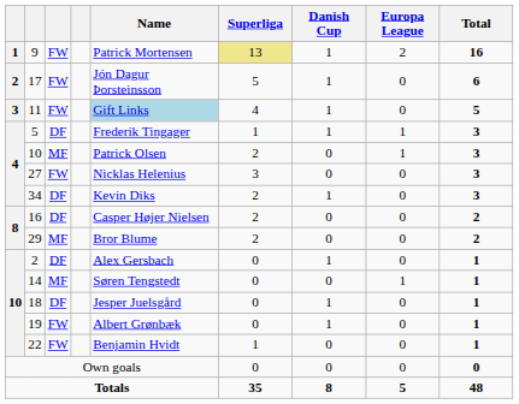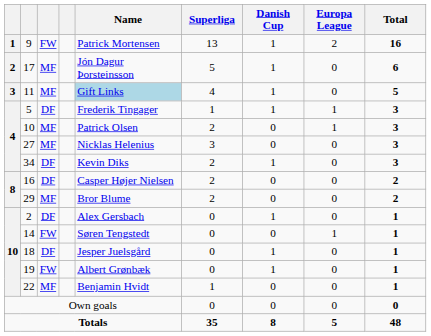 <table class="wikitable" style="text-align:center">
 <tr>
 <th width=15></th>
 <th width=15></th>
 <th width=15></th>
 <th width=15></th>
 <th width=145>Name</th>
 <th width=80><a href='#'>Superliga</a></th>
 <th width=80><a href='#'>Danish Cup</a></th>
 <th width=80><a href='#'>Europa League</a></th>
 <th width=80>Total</th>
 </tr>
 <tr>
 <th rowspan=1>1</th>
 <td>9</td>
 <td><a href='#'>FW</a></td>
 <td></td>
 <td align=left><a href='#'>Patrick Mortensen</a></td>
-<td style="background: khaki;">13</td>
+<td>13</td>
 <td>1</td>
 <td>2</td>
 <td><strong>16</strong></td>
 </tr>
 <tr>
 <th rowspan=1>2</th>
 <td>17</td>
-<td><a href='#'>FW</a></td>
+<td><a href='#'>MF</a></td>
 <td></td>
 <td align=left><a href='#'>Jón Dagur Þorsteinsson</a></td>
 <td>5</td>
 <td>1</td>
 <td>0</td>
 <td><strong>6</strong></td>
 </tr>
 <tr>
 <th rowspan=1>3</th>
 <td>11</td>
-<td><a href='#'>FW</a></td>
+<td><a href='#'>MF</a></td>
 <td></td>
 <td align=left style="background: lightblue;"><a href='#'>Gift Links</a></td>
 <td>4</td>
 <td>1</td>
 <td>0</td>
 <td><strong>5</strong></td>
 </tr>
 <tr>
 <th rowspan=4>4</th>
 <td>5</td>
 <td><a href='#'>DF</a></td>
 <td></td>
 <td align=left><a href='#'>Frederik Tingager</a></td>
 <td>1</td>
 <td>1</td>
 <td>1</td>
 <td><strong>3</strong></td>
 </tr>
 <tr>
 <td>10</td>
 <td><a href='#'>MF</a></td>
 <td></td>
 <td align=left><a href='#'>Patrick Olsen</a></td>
 <td>2</td>
 <td>0</td>
 <td>1</td>
 <td><strong>3</strong></td>
 </tr>
 <tr>
 <td>27</td>
-<td><a href='#'>FW</a></td>
+<td><a href='#'>MF</a></td>
 <td></td>
 <td align=left><a href='#'>Nicklas Helenius</a></td>
 <td>3</td>
 <td>0</td>
 <td>0</td>
 <td><strong>3</strong></td>
 </tr>
 <tr>
 <td>34</td>
 <td><a href='#'>DF</a></td>
 <td></td>
 <td align=left><a href='#'>Kevin Diks</a></td>
 <td>2</td>
 <td>1</td>
 <td>0</td>
 <td><strong>3</strong></td>
 </tr>
 <tr>
 <th rowspan=2>8</th>
 <td>16</td>
 <td><a href='#'>DF</a></td>
 <td></td>
 <td align=left><a href='#'>Casper Højer Nielsen</a></td>
 <td>2</td>
 <td>0</td>
 <td>0</td>
 <td><strong>2</strong></td>
 </tr>
 <tr>
 <td>29</td>
 <td><a href='#'>MF</a></td>
 <td></td>
 <td align=left><a href='#'>Bror Blume</a></td>
 <td>2</td>
 <td>0</td>
 <td>0</td>
 <td><strong>2</strong></td>
 </tr>
 <tr>
 <th rowspan=5>10</th>
 <td>2</td>
 <td><a href='#'>DF</a></td>
 <td></td>
 <td align=left><a href='#'>Alex Gersbach</a></td>
 <td>0</td>
 <td>1</td>
 <td>0</td>
 <td><strong>1</strong></td>
 </tr>
 <tr>
 <td>14</td>
-<td><a href='#'>MF</a></td>
+<td><a href='#'>FW</a></td>
 <td></td>
 <td align=left><a href='#'>Søren Tengstedt</a></td>
 <td>0</td>
 <td>0</td>
 <td>1</td>
 <td><strong>1</strong></td>
 </tr>
 <tr>
 <td>18</td>
 <td><a href='#'>DF</a></td>
 <td></td>
 <td align=left><a href='#'>Jesper Juelsgård</a></td>
 <td>0</td>
 <td>1</td>
 <td>0</td>
 <td><strong>1</strong></td>
 </tr>
 <tr>
 <td>19</td>
 <td><a href='#'>FW</a></td>
 <td></td>
 <td align=left><a href='#'>Albert Grønbæk</a></td>
 <td>0</td>
 <td>1</td>
 <td>0</td>
 <td><strong>1</strong></td>
 </tr>
 <tr>
 <td>22</td>
-<td><a href='#'>FW</a></td>
+<td><a href='#'>MF</a></td>
 <td></td>
 <td align=left><a href='#'>Benjamin Hvidt</a></td>
 <td>1</td>
 <td>0</td>
 <td>0</td>
 <td><strong>1</strong></td>
 </tr>
 <tr class="sortbottom">
 <td colspan=5>Own goals</td>
 <td>0</td>
 <td>0</td>
 <td>0</td>
 <td><strong>0</strong></td>
 </tr>
 <tr>
 <td colspan=5><strong>Totals</strong></td>
 <td><strong>35</strong></td>
 <td><strong>8</strong></td>
 <td><strong>5</strong></td>
 <td><strong>48</strong></td>
 </tr>
 </table>
